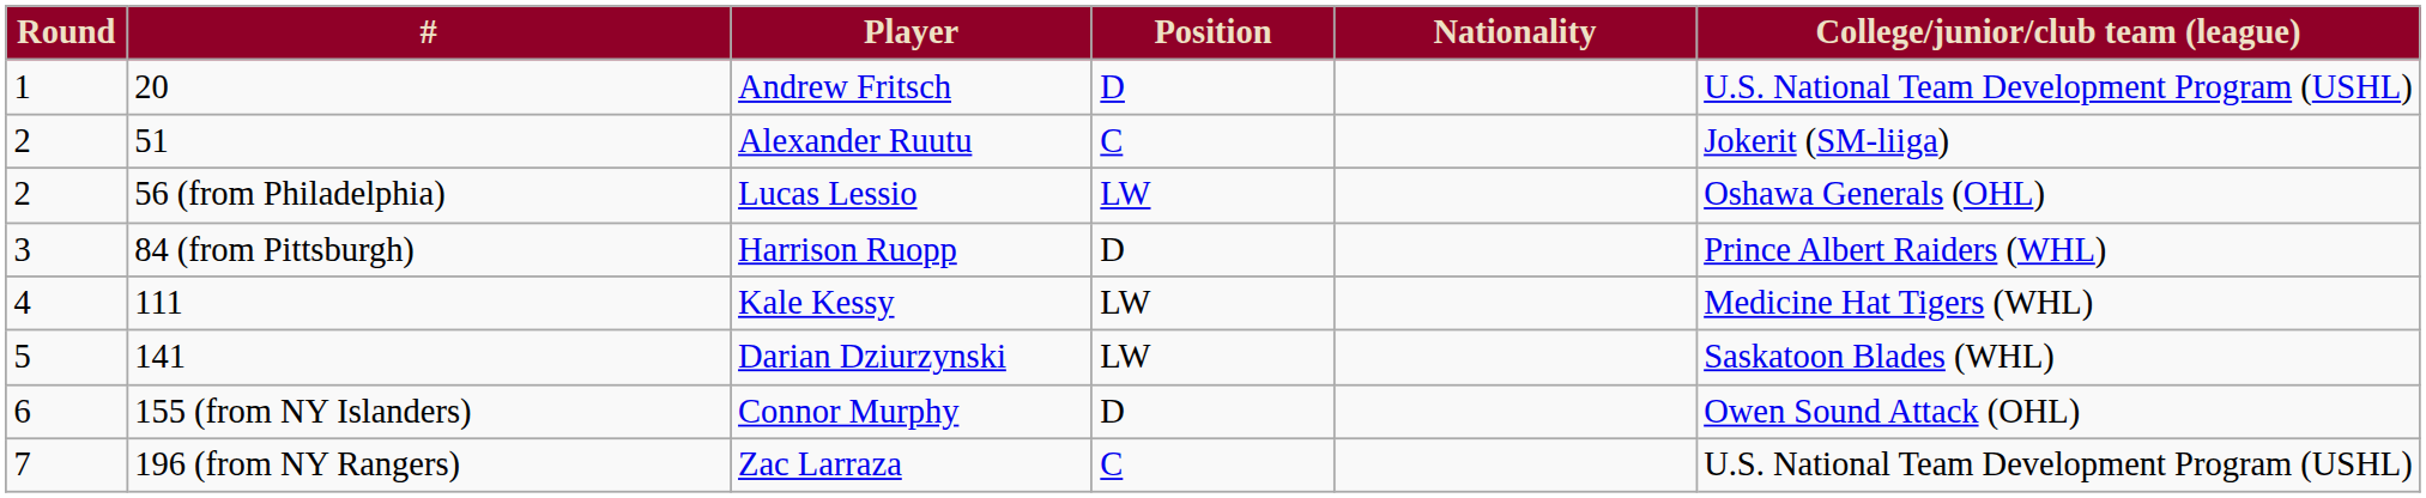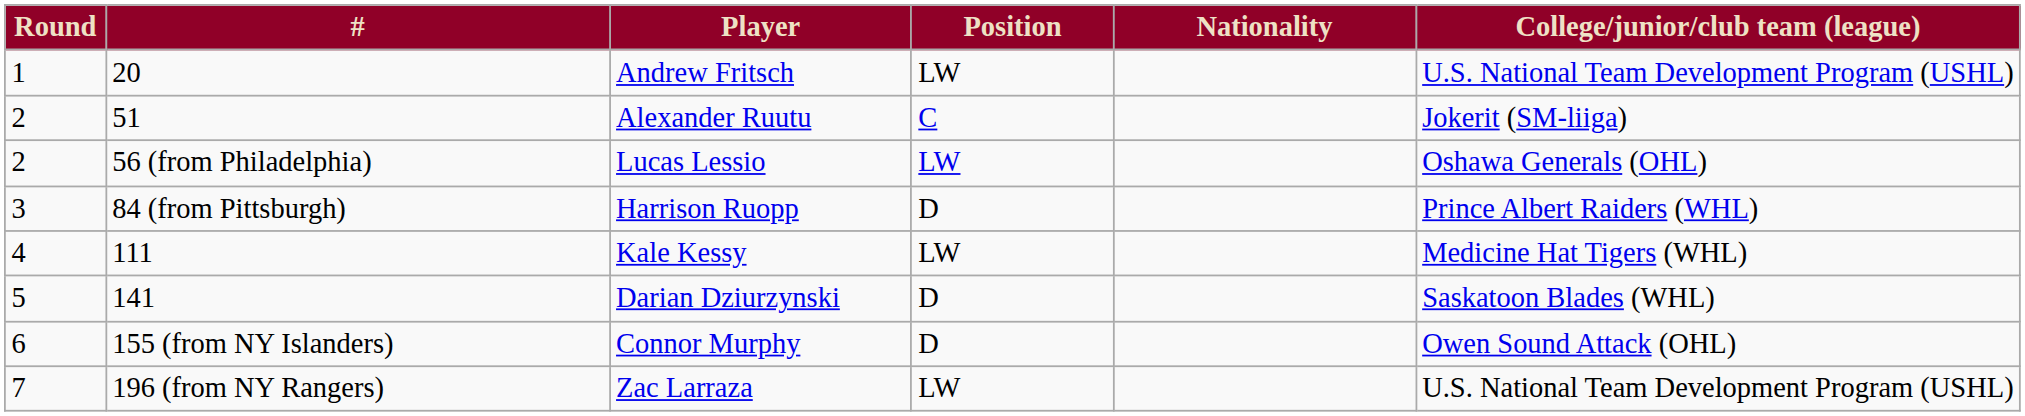 <table class="wikitable">
 <tr>
 <th style="background:#900028; color:#EEE1C5" width="5.0%">Round</th>
 <th style="background:#900028; color:#EEE1C5" width="25.0%">#</th>
 <th style="background:#900028; color:#EEE1C5" width="15.0%">Player</th>
 <th style="background:#900028; color:#EEE1C5" width="10.0%">Position</th>
 <th style="background:#900028; color:#EEE1C5" width="15.0%">Nationality</th>
 <th style="background:#900028; color:#EEE1C5" width="60.0%">College/junior/club team (league)</th>
 </tr>
 <tr>
 <td>1</td>
 <td>20</td>
 <td><a href='#'>Andrew Fritsch</a></td>
-<td><a href='#'>D</a></td>
+<td>LW</td>
 <td></td>
 <td><a href='#'>U.S. National Team Development Program</a> (<a href='#'>USHL</a>)</td>
 </tr>
 <tr>
 <td>2</td>
 <td>51</td>
 <td><a href='#'>Alexander Ruutu</a></td>
 <td><a href='#'>C</a></td>
 <td></td>
 <td><a href='#'>Jokerit</a> (<a href='#'>SM-liiga</a>)</td>
 </tr>
 <tr>
 <td>2</td>
 <td>56 (from Philadelphia)</td>
 <td><a href='#'>Lucas Lessio</a></td>
 <td><a href='#'>LW</a></td>
 <td></td>
 <td><a href='#'>Oshawa Generals</a> (<a href='#'>OHL</a>)</td>
 </tr>
 <tr>
 <td>3</td>
 <td>84 (from Pittsburgh)</td>
 <td><a href='#'>Harrison Ruopp</a></td>
 <td>D</td>
 <td></td>
 <td><a href='#'>Prince Albert Raiders</a> (<a href='#'>WHL</a>)</td>
 </tr>
 <tr>
 <td>4</td>
 <td>111</td>
 <td><a href='#'>Kale Kessy</a></td>
 <td>LW</td>
 <td></td>
 <td><a href='#'>Medicine Hat Tigers</a> (WHL)</td>
 </tr>
 <tr>
 <td>5</td>
 <td>141</td>
 <td><a href='#'>Darian Dziurzynski</a></td>
-<td>LW</td>
+<td>D</td>
 <td></td>
 <td><a href='#'>Saskatoon Blades</a> (WHL)</td>
 </tr>
 <tr>
 <td>6</td>
 <td>155 (from NY Islanders)</td>
 <td><a href='#'>Connor Murphy</a></td>
 <td>D</td>
 <td></td>
 <td><a href='#'>Owen Sound Attack</a> (OHL)</td>
 </tr>
 <tr>
 <td>7</td>
 <td>196 (from NY Rangers)</td>
 <td><a href='#'>Zac Larraza</a></td>
-<td><a href='#'>C</a></td>
+<td>LW</td>
 <td></td>
 <td>U.S. National Team Development Program (USHL)</td>
 </tr>
 </table>
